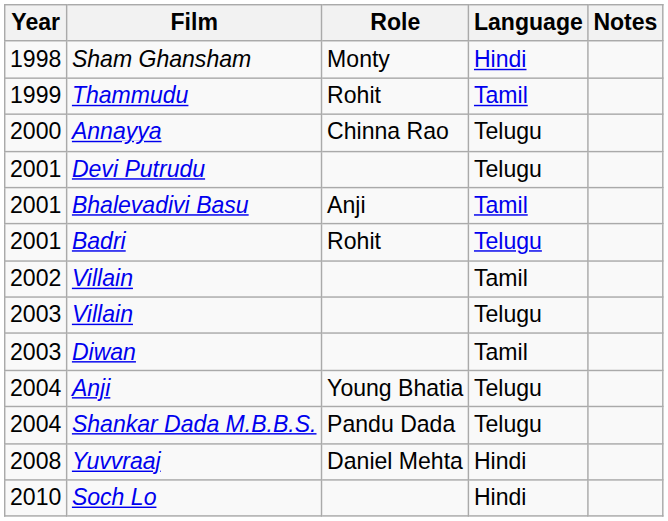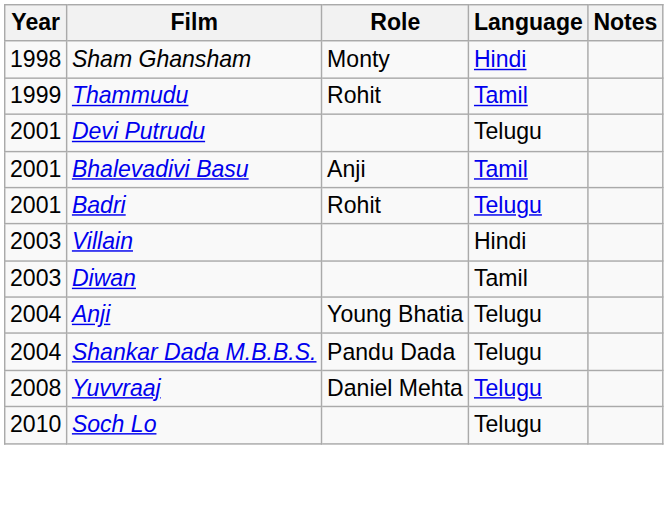 <table class="wikitable sortable">
 <tr>
 <th>Year</th>
 <th>Film</th>
 <th>Role</th>
 <th>Language</th>
 <th>Notes</th>
 </tr>
 <tr>
 <td>1998</td>
 <td><em>Sham Ghansham</em></td>
 <td>Monty</td>
 <td><a href='#'>Hindi</a></td>
 <td></td>
 </tr>
 <tr>
 <td>1999</td>
 <td><em><a href='#'>Thammudu</a></em></td>
 <td>Rohit</td>
 <td><a href='#'>Tamil</a></td>
-<td></td>
-</tr>
-<tr>
-<td>2000</td>
-<td><a href='#'><em>Annayya</em></a></td>
-<td>Chinna Rao</td>
-<td>Telugu</td>
 <td></td>
 </tr>
 <tr>
 <td>2001</td>
 <td><em><a href='#'>Devi Putrudu</a></em></td>
 <td></td>
 <td>Telugu</td>
 <td></td>
 </tr>
 <tr>
 <td>2001</td>
 <td><em><a href='#'>Bhalevadivi Basu</a></em></td>
 <td>Anji</td>
 <td><a href='#'>Tamil</a></td>
 <td></td>
 </tr>
 <tr>
 <td>2001</td>
 <td><a href='#'><em>Badri</em></a></td>
 <td>Rohit</td>
 <td><a href='#'>Telugu</a></td>
 <td></td>
 </tr>
 <tr>
-<td>2002</td>
-<td><a href='#'><em>Villain</em></a></td>
-<td></td>
-<td>Tamil</td>
-<td></td>
-</tr>
-<tr>
 <td>2003</td>
 <td><a href='#'><em>Villain</em></a></td>
 <td></td>
-<td>Telugu</td>
+<td>Hindi</td>
 <td></td>
 </tr>
 <tr>
 <td>2003</td>
 <td><a href='#'><em>Diwan</em></a></td>
 <td></td>
 <td>Tamil</td>
 <td></td>
 </tr>
 <tr>
 <td>2004</td>
 <td><a href='#'><em>Anji</em></a></td>
 <td>Young Bhatia</td>
 <td>Telugu</td>
 <td></td>
 </tr>
 <tr>
 <td>2004</td>
 <td><em><a href='#'>Shankar Dada M.B.B.S.</a></em></td>
 <td>Pandu Dada</td>
 <td>Telugu</td>
 <td></td>
 </tr>
 <tr>
 <td>2008</td>
 <td><em><a href='#'>Yuvvraaj</a> </em></td>
 <td>Daniel Mehta</td>
-<td>Hindi</td>
+<td><a href='#'>Telugu</a></td>
 <td></td>
 </tr>
 <tr>
 <td>2010</td>
 <td><em><a href='#'>Soch Lo</a></em></td>
 <td></td>
-<td>Hindi</td>
+<td>Telugu</td>
 <td></td>
 </tr>
 </table>
